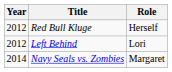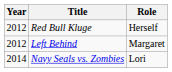 <table class="wikitable sortable">
 <tr>
 <th>Year</th>
 <th>Title</th>
 <th>Role</th>
 </tr>
 <tr>
 <td>2012</td>
 <td><em>Red Bull Kluge</em></td>
 <td>Herself</td>
 </tr>
 <tr>
 <td>2012</td>
 <td><em><a href='#'>Left Behind</a></em></td>
-<td>Lori</td>
+<td>Margaret</td>
 </tr>
 <tr>
 <td>2014</td>
 <td><em><a href='#'>Navy Seals vs. Zombies</a></em></td>
-<td>Margaret</td>
+<td>Lori</td>
 </tr>
 </table>
